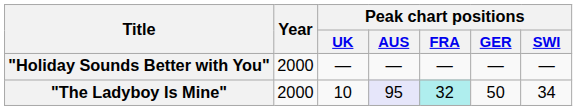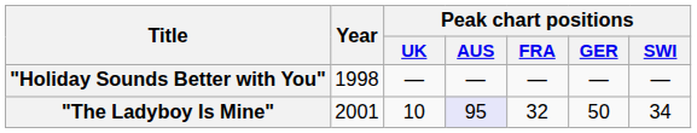 <table class="wikitable plainrowheaders" style="text-align:center;">
 <tr>
 <th scope="col" rowspan="2">Title</th>
 <th scope="col" rowspan="2">Year</th>
 <th scope="col" colspan="5">Peak chart positions</th>
 </tr>
 <tr>
 <th scope="col" style="width:3em;font-size:90%;"><a href='#'>UK</a><br></th>
 <th scope="col" style="width:3em;font-size:90%;"><a href='#'>AUS</a><br></th>
 <th scope="col" style="width:3em;font-size:90%;"><a href='#'>FRA</a><br></th>
 <th scope="col" style="width:3em;font-size:90%;"><a href='#'>GER</a><br></th>
 <th scope="col" style="width:3em;font-size:90%;"><a href='#'>SWI</a><br></th>
 </tr>
 <tr>
 <th scope="row">"Holiday Sounds Better with You"</th>
-<td>2000</td>
+<td>1998</td>
 <td>—</td>
 <td>—</td>
 <td>—</td>
 <td>—</td>
 <td>—</td>
 </tr>
 <tr>
 <th scope="row">"The Ladyboy Is Mine"</th>
-<td>2000</td>
+<td>2001</td>
 <td>10</td>
 <td style="background: lavender;">95</td>
-<td style="background: paleturquoise;">32</td>
+<td>32</td>
 <td>50</td>
 <td>34</td>
 </tr>
 </table>
